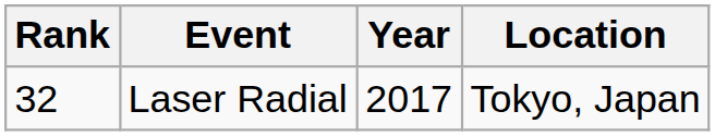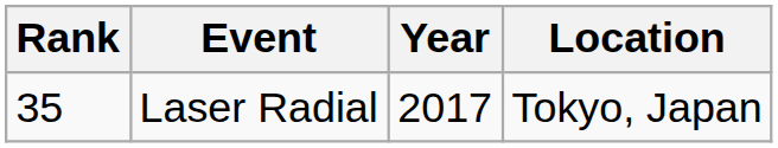 <table class="wikitable">
 <tr>
 <th>Rank</th>
 <th>Event</th>
 <th>Year</th>
 <th>Location</th>
 </tr>
 <tr>
-<td>32</td>
+<td>35</td>
 <td>Laser Radial</td>
 <td>2017</td>
 <td>Tokyo, Japan</td>
 </tr>
 </table>
